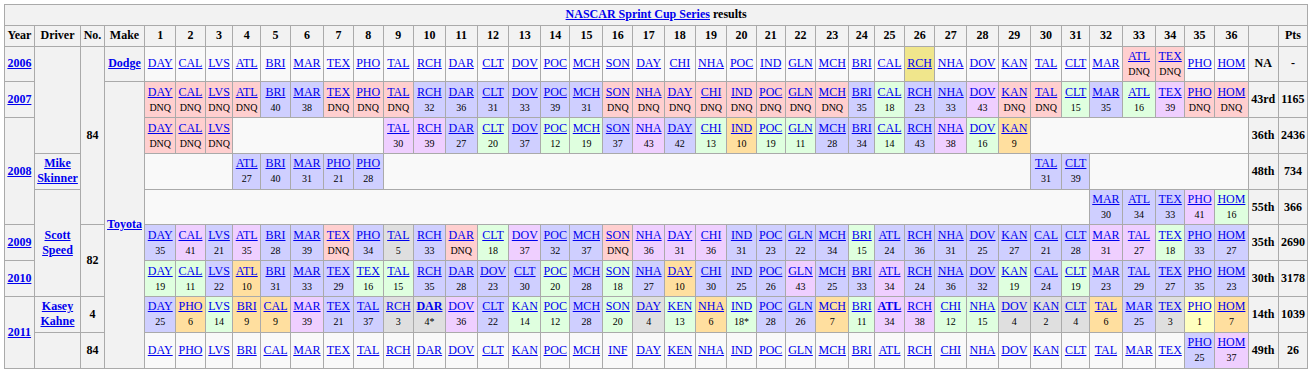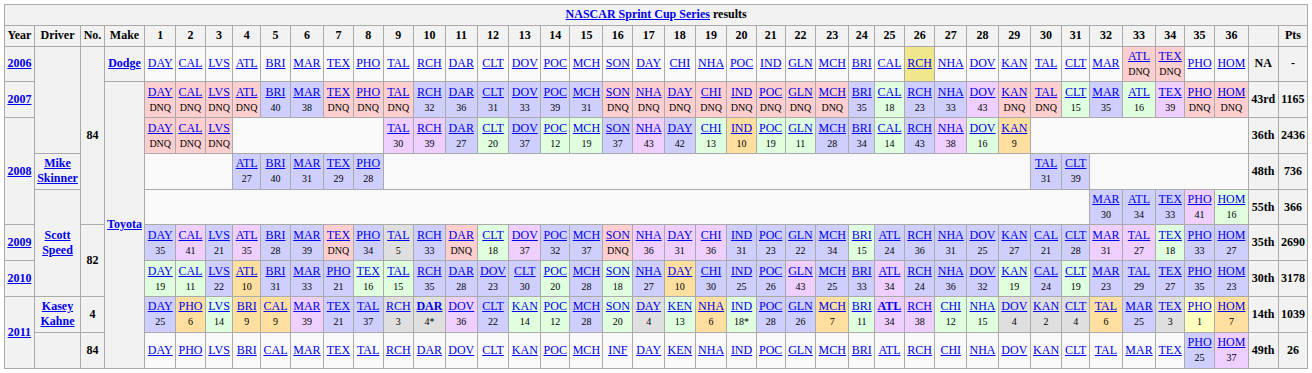 <table class="wikitable" style="text-align:center; font-size:75%">
 <tr>
 <th colspan=45><a href='#'>NASCAR Sprint Cup Series</a> results</th>
 </tr>
 <tr>
 <th>Year</th>
 <th>Driver</th>
 <th>No.</th>
 <th>Make</th>
 <th>1</th>
 <th>2</th>
 <th>3</th>
 <th>4</th>
 <th>5</th>
 <th>6</th>
 <th>7</th>
 <th>8</th>
 <th>9</th>
 <th>10</th>
 <th>11</th>
 <th>12</th>
 <th>13</th>
 <th>14</th>
 <th>15</th>
 <th>16</th>
 <th>17</th>
 <th>18</th>
 <th>19</th>
 <th>20</th>
 <th>21</th>
 <th>22</th>
 <th>23</th>
 <th>24</th>
 <th>25</th>
 <th>26</th>
 <th>27</th>
 <th>28</th>
 <th>29</th>
 <th>30</th>
 <th>31</th>
 <th>32</th>
 <th>33</th>
 <th>34</th>
 <th>35</th>
 <th>36</th>
 <th></th>
 <th>Pts</th>
 </tr>
 <tr>
 <th><a href='#'>2006</a></th>
 <th rowspan=3></th>
 <th rowspan=5>84</th>
 <th><a href='#'>Dodge</a></th>
 <td><a href='#'>DAY</a></td>
 <td><a href='#'>CAL</a></td>
 <td><a href='#'>LVS</a></td>
 <td><a href='#'>ATL</a></td>
 <td><a href='#'>BRI</a></td>
 <td><a href='#'>MAR</a></td>
 <td><a href='#'>TEX</a></td>
 <td><a href='#'>PHO</a></td>
 <td><a href='#'>TAL</a></td>
 <td><a href='#'>RCH</a></td>
 <td><a href='#'>DAR</a></td>
 <td><a href='#'>CLT</a></td>
 <td><a href='#'>DOV</a></td>
 <td><a href='#'>POC</a></td>
 <td><a href='#'>MCH</a></td>
 <td><a href='#'>SON</a></td>
 <td><a href='#'>DAY</a></td>
 <td><a href='#'>CHI</a></td>
 <td><a href='#'>NHA</a></td>
 <td><a href='#'>POC</a></td>
 <td><a href='#'>IND</a></td>
 <td><a href='#'>GLN</a></td>
 <td><a href='#'>MCH</a></td>
 <td><a href='#'>BRI</a></td>
 <td><a href='#'>CAL</a></td>
 <td style="background: khaki;"><a href='#'>RCH</a></td>
 <td><a href='#'>NHA</a></td>
 <td><a href='#'>DOV</a></td>
 <td><a href='#'>KAN</a></td>
 <td><a href='#'>TAL</a></td>
 <td><a href='#'>CLT</a></td>
 <td><a href='#'>MAR</a></td>
 <td style="background:#FFCFCF;"><a href='#'>ATL</a><br><small>DNQ</small></td>
 <td style="background:#FFCFCF;"><a href='#'>TEX</a><br><small>DNQ</small></td>
 <td><a href='#'>PHO</a></td>
 <td><a href='#'>HOM</a></td>
 <th>NA</th>
 <th>-</th>
 </tr>
 <tr>
 <th><a href='#'>2007</a></th>
 <th rowspan=8><a href='#'>Toyota</a></th>
 <td style="background:#FFCFCF;"><a href='#'>DAY</a><br><small>DNQ</small></td>
 <td style="background:#FFCFCF;"><a href='#'>CAL</a><br><small>DNQ</small></td>
 <td style="background:#FFCFCF;"><a href='#'>LVS</a><br><small>DNQ</small></td>
 <td style="background:#FFCFCF;"><a href='#'>ATL</a><br><small>DNQ</small></td>
 <td style="background:#CFCFFF;"><a href='#'>BRI</a><br><small>40</small></td>
 <td style="background:#CFCFFF;"><a href='#'>MAR</a><br><small>38</small></td>
 <td style="background:#FFCFCF;"><a href='#'>TEX</a><br><small>DNQ</small></td>
 <td style="background:#FFCFCF;"><a href='#'>PHO</a><br><small>DNQ</small></td>
 <td style="background:#FFCFCF;"><a href='#'>TAL</a><br><small>DNQ</small></td>
 <td style="background:#CFCFFF;"><a href='#'>RCH</a><br><small>32</small></td>
 <td style="background:#CFCFFF;"><a href='#'>DAR</a><br><small>36</small></td>
 <td style="background:#CFCFFF;"><a href='#'>CLT</a><br><small>31</small></td>
 <td style="background:#CFCFFF;"><a href='#'>DOV</a><br><small>33</small></td>
 <td style="background:#CFCFFF;"><a href='#'>POC</a><br><small>39</small></td>
 <td style="background:#CFCFFF;"><a href='#'>MCH</a><br><small>31</small></td>
 <td style="background:#FFCFCF;"><a href='#'>SON</a><br><small>DNQ</small></td>
 <td style="background:#FFCFCF;"><a href='#'>NHA</a><br><small>DNQ</small></td>
 <td style="background:#FFCFCF;"><a href='#'>DAY</a><br><small>DNQ</small></td>
 <td style="background:#FFCFCF;"><a href='#'>CHI</a><br><small>DNQ</small></td>
 <td style="background:#FFCFCF;"><a href='#'>IND</a><br><small>DNQ</small></td>
 <td style="background:#FFCFCF;"><a href='#'>POC</a><br><small>DNQ</small></td>
 <td style="background:#FFCFCF;"><a href='#'>GLN</a><br><small>DNQ</small></td>
 <td style="background:#FFCFCF;"><a href='#'>MCH</a><br><small>DNQ</small></td>
 <td style="background:#CFCFFF;"><a href='#'>BRI</a><br><small>35</small></td>
 <td style="background:#DFFFDF;"><a href='#'>CAL</a><br><small>18</small></td>
 <td style="background:#CFCFFF;"><a href='#'>RCH</a><br><small>23</small></td>
 <td style="background:#CFCFFF;"><a href='#'>NHA</a><br><small>33</small></td>
 <td style="background:#EFCFFF;"><a href='#'>DOV</a><br><small>43</small></td>
 <td style="background:#FFCFCF;"><a href='#'>KAN</a><br><small>DNQ</small></td>
 <td style="background:#FFCFCF;"><a href='#'>TAL</a><br><small>DNQ</small></td>
 <td style="background:#DFFFDF;"><a href='#'>CLT</a><br><small>15</small></td>
 <td style="background:#CFCFFF;"><a href='#'>MAR</a><br><small>35</small></td>
 <td style="background:#DFFFDF;"><a href='#'>ATL</a><br><small>16</small></td>
 <td style="background:#EFCFFF;"><a href='#'>TEX</a><br><small>39</small></td>
 <td style="background:#FFCFCF;"><a href='#'>PHO</a><br><small>DNQ</small></td>
 <td style="background:#FFCFCF;"><a href='#'>HOM</a><br><small>DNQ</small></td>
 <th>43rd</th>
 <th>1165</th>
 </tr>
 <tr>
 <th rowspan=3><a href='#'>2008</a></th>
 <td style="background:#FFCFCF;"><a href='#'>DAY</a><br><small>DNQ</small></td>
 <td style="background:#FFCFCF;"><a href='#'>CAL</a><br><small>DNQ</small></td>
 <td style="background:#FFCFCF;"><a href='#'>LVS</a><br><small>DNQ</small></td>
 <td colspan=5></td>
 <td style="background:#EFCFFF;"><a href='#'>TAL</a><br><small>30</small></td>
 <td style="background:#EFCFFF;"><a href='#'>RCH</a><br><small>39</small></td>
 <td style="background:#CFCFFF;"><a href='#'>DAR</a><br><small>27</small></td>
 <td style="background:#DFFFDF;"><a href='#'>CLT</a><br><small>20</small></td>
 <td style="background:#CFCFFF;"><a href='#'>DOV</a><br><small>37</small></td>
 <td style="background:#DFFFDF;"><a href='#'>POC</a><br><small>12</small></td>
 <td style="background:#DFFFDF;"><a href='#'>MCH</a><br><small>19</small></td>
 <td style="background:#CFCFFF;"><a href='#'>SON</a><br><small>37</small></td>
 <td style="background:#EFCFFF;"><a href='#'>NHA</a><br><small>43</small></td>
 <td style="background:#CFCFFF;"><a href='#'>DAY</a><br><small>42</small></td>
 <td style="background:#DFFFDF;"><a href='#'>CHI</a><br><small>13</small></td>
 <td style="background:#FFDF9F;"><a href='#'>IND</a><br><small>10</small></td>
 <td style="background:#DFFFDF;"><a href='#'>POC</a><br><small>19</small></td>
 <td style="background:#DFFFDF;"><a href='#'>GLN</a><br><small>11</small></td>
 <td style="background:#CFCFFF;"><a href='#'>MCH</a><br><small>28</small></td>
 <td style="background:#CFCFFF;"><a href='#'>BRI</a><br><small>34</small></td>
 <td style="background:#DFFFDF;"><a href='#'>CAL</a><br><small>14</small></td>
 <td style="background:#CFCFFF;"><a href='#'>RCH</a><br><small>43</small></td>
 <td style="background:#EFCFFF;"><a href='#'>NHA</a><br><small>38</small></td>
 <td style="background:#DFFFDF;"><a href='#'>DOV</a><br><small>16</small></td>
 <td style="background:#FFDF9F;"><a href='#'>KAN</a><br><small>9</small></td>
 <td colspan=7></td>
 <th>36th</th>
 <th>2436</th>
 </tr>
 <tr>
 <th><a href='#'>Mike Skinner</a></th>
 <td colspan=3></td>
 <td style="background:#CFCFFF;"><a href='#'>ATL</a><br><small>27</small></td>
 <td style="background:#CFCFFF;"><a href='#'>BRI</a><br><small>40</small></td>
 <td style="background:#CFCFFF;"><a href='#'>MAR</a><br><small>31</small></td>
-<td style="background:#CFCFFF;"><a href='#'>PHO</a><br><small>21</small></td>
+<td style="background:#CFCFFF;"><a href='#'>TEX</a><br><small>29</small></td>
 <td style="background:#CFCFFF;"><a href='#'>PHO</a><br><small>28</small></td>
 <td colspan=21></td>
 <td style="background:#CFCFFF;"><a href='#'>TAL</a><br><small>31</small></td>
 <td style="background:#CFCFFF;"><a href='#'>CLT</a><br><small>39</small></td>
 <td colspan=5></td>
 <th>48th</th>
-<th>734</th>
+<th>736</th>
 </tr>
 <tr>
 <th rowspan=3><a href='#'>Scott Speed</a></th>
 <td colspan=31></td>
 <td style="background:#CFCFFF;"><a href='#'>MAR</a><br><small>30</small></td>
 <td style="background:#CFCFFF;"><a href='#'>ATL</a><br><small>34</small></td>
 <td style="background:#CFCFFF;"><a href='#'>TEX</a><br><small>33</small></td>
 <td style="background:#EFCFFF;"><a href='#'>PHO</a><br><small>41</small></td>
 <td style="background:#DFFFDF;"><a href='#'>HOM</a><br><small>16</small></td>
 <th>55th</th>
 <th>366</th>
 </tr>
 <tr>
 <th><a href='#'>2009</a></th>
 <th rowspan=2>82</th>
 <td style="background:#CFCFFF;"><a href='#'>DAY</a><br><small>35</small></td>
 <td style="background:#EFCFFF;"><a href='#'>CAL</a><br><small>41</small></td>
 <td style="background:#CFCFFF;"><a href='#'>LVS</a><br><small>21</small></td>
 <td style="background:#EFCFFF;"><a href='#'>ATL</a><br><small>35</small></td>
 <td style="background:#CFCFFF;"><a href='#'>BRI</a><br><small>28</small></td>
 <td style="background:#CFCFFF;"><a href='#'>MAR</a><br><small>39</small></td>
 <td style="background:#FFCFCF;"><a href='#'>TEX</a><br><small>DNQ</small></td>
 <td style="background:#CFCFFF;"><a href='#'>PHO</a><br><small>34</small></td>
 <td style="background:#DFDFDF;"><a href='#'>TAL</a><br><small>5</small></td>
 <td style="background:#CFCFFF;"><a href='#'>RCH</a><br><small>33</small></td>
 <td style="background:#FFCFCF;"><a href='#'>DAR</a><br><small>DNQ</small></td>
 <td style="background:#DFFFDF;"><a href='#'>CLT</a><br><small>18</small></td>
 <td style="background:#EFCFFF;"><a href='#'>DOV</a><br><small>37</small></td>
 <td style="background:#CFCFFF;"><a href='#'>POC</a><br><small>32</small></td>
 <td style="background:#CFCFFF;"><a href='#'>MCH</a><br><small>37</small></td>
 <td style="background:#FFCFCF;"><a href='#'>SON</a><br><small>DNQ</small></td>
 <td style="background:#EFCFFF;"><a href='#'>NHA</a><br><small>36</small></td>
 <td style="background:#EFCFFF;"><a href='#'>DAY</a><br><small>31</small></td>
 <td style="background:#EFCFFF;"><a href='#'>CHI</a><br><small>36</small></td>
 <td style="background:#CFCFFF;"><a href='#'>IND</a><br><small>31</small></td>
 <td style="background:#CFCFFF;"><a href='#'>POC</a><br><small>23</small></td>
 <td style="background:#CFCFFF;"><a href='#'>GLN</a><br><small>22</small></td>
 <td style="background:#CFCFFF;"><a href='#'>MCH</a><br><small>34</small></td>
 <td style="background:#DFFFDF;"><a href='#'>BRI</a><br><small>15</small></td>
 <td style="background:#CFCFFF;"><a href='#'>ATL</a><br><small>24</small></td>
 <td style="background:#CFCFFF;"><a href='#'>RCH</a><br><small>36</small></td>
 <td style="background:#CFCFFF;"><a href='#'>NHA</a><br><small>31</small></td>
 <td style="background:#CFCFFF;"><a href='#'>DOV</a><br><small>25</small></td>
 <td style="background:#CFCFFF;"><a href='#'>KAN</a><br><small>27</small></td>
 <td style="background:#CFCFFF;"><a href='#'>CAL</a><br><small>21</small></td>
 <td style="background:#CFCFFF;"><a href='#'>CLT</a><br><small>28</small></td>
 <td style="background:#EFCFFF;"><a href='#'>MAR</a><br><small>31</small></td>
 <td style="background:#EFCFFF;"><a href='#'>TAL</a><br><small>27</small></td>
 <td style="background:#DFFFDF;"><a href='#'>TEX</a><br><small>18</small></td>
 <td style="background:#CFCFFF;"><a href='#'>PHO</a><br><small>33</small></td>
 <td style="background:#CFCFFF;"><a href='#'>HOM</a><br><small>27</small></td>
 <th>35th</th>
 <th>2690</th>
 </tr>
 <tr>
 <th><a href='#'>2010</a></th>
 <td style="background:#DFFFDF;"><a href='#'>DAY</a><br><small>19</small></td>
 <td style="background:#DFFFDF;"><a href='#'>CAL</a><br><small>11</small></td>
 <td style="background:#CFCFFF;"><a href='#'>LVS</a><br><small>22</small></td>
 <td style="background:#FFDF9F;"><a href='#'>ATL</a><br><small>10</small></td>
 <td style="background:#CFCFFF;"><a href='#'>BRI</a><br><small>31</small></td>
 <td style="background:#CFCFFF;"><a href='#'>MAR</a><br><small>33</small></td>
-<td style="background:#CFCFFF;"><a href='#'>TEX</a><br><small>29</small></td>
+<td style="background:#CFCFFF;"><a href='#'>PHO</a><br><small>21</small></td>
 <td style="background:#DFFFDF;"><a href='#'>TEX</a><br><small>16</small></td>
 <td style="background:#DFFFDF;"><a href='#'>TAL</a><br><small>15</small></td>
 <td style="background:#CFCFFF;"><a href='#'>RCH</a><br><small>35</small></td>
 <td style="background:#CFCFFF;"><a href='#'>DAR</a><br><small>28</small></td>
 <td style="background:#CFCFFF;"><a href='#'>DOV</a><br><small>23</small></td>
 <td style="background:#CFCFFF;"><a href='#'>CLT</a><br><small>30</small></td>
 <td style="background:#DFFFDF;"><a href='#'>POC</a><br><small>20</small></td>
 <td style="background:#CFCFFF;"><a href='#'>MCH</a><br><small>28</small></td>
 <td style="background:#DFFFDF;"><a href='#'>SON</a><br><small>18</small></td>
 <td style="background:#CFCFFF;"><a href='#'>NHA</a><br><small>27</small></td>
 <td style="background:#FFDF9F;"><a href='#'>DAY</a><br><small>10</small></td>
 <td style="background:#CFCFFF;"><a href='#'>CHI</a><br><small>30</small></td>
 <td style="background:#CFCFFF;"><a href='#'>IND</a><br><small>25</small></td>
 <td style="background:#CFCFFF;"><a href='#'>POC</a><br><small>26</small></td>
 <td style="background:#EFCFFF;"><a href='#'>GLN</a><br><small>43</small></td>
 <td style="background:#CFCFFF;"><a href='#'>MCH</a><br><small>25</small></td>
 <td style="background:#CFCFFF;"><a href='#'>BRI</a><br><small>33</small></td>
 <td style="background:#EFCFFF;"><a href='#'>ATL</a><br><small>34</small></td>
 <td style="background:#CFCFFF;"><a href='#'>RCH</a><br><small>24</small></td>
 <td style="background:#CFCFFF;"><a href='#'>NHA</a><br><small>36</small></td>
 <td style="background:#CFCFFF;"><a href='#'>DOV</a><br><small>32</small></td>
 <td style="background:#DFFFDF;"><a href='#'>KAN</a><br><small>19</small></td>
 <td style="background:#CFCFFF;"><a href='#'>CAL</a><br><small>24</small></td>
 <td style="background:#DFFFDF;"><a href='#'>CLT</a><br><small>19</small></td>
 <td style="background:#CFCFFF;"><a href='#'>MAR</a><br><small>23</small></td>
 <td style="background:#CFCFFF;"><a href='#'>TAL</a><br><small>29</small></td>
 <td style="background:#CFCFFF;"><a href='#'>TEX</a><br><small>27</small></td>
 <td style="background:#CFCFFF;"><a href='#'>PHO</a><br><small>35</small></td>
 <td style="background:#CFCFFF;"><a href='#'>HOM</a><br><small>23</small></td>
 <th>30th</th>
 <th>3178</th>
 </tr>
 <tr>
 <th rowspan=2><a href='#'>2011</a></th>
 <th><a href='#'>Kasey Kahne</a></th>
 <th>4</th>
 <td style="background:#CFCFFF;"><a href='#'>DAY</a><br><small>25</small></td>
 <td style="background:#FFDF9F;"><a href='#'>PHO</a><br><small>6</small></td>
 <td style="background:#DFFFDF;"><a href='#'>LVS</a><br><small>14</small></td>
 <td style="background:#FFDF9F;"><a href='#'>BRI</a><br><small>9</small></td>
 <td style="background:#FFDF9F;"><a href='#'>CAL</a><br><small>9</small></td>
 <td style="background:#EFCFFF;"><a href='#'>MAR</a><br><small>39</small></td>
 <td style="background:#CFCFFF;"><a href='#'>TEX</a><br><small>21</small></td>
 <td style="background:#CFCFFF;"><a href='#'>TAL</a><br><small>37</small></td>
 <td style="background:#DFDFDF;"><a href='#'>RCH</a><br><small>3</small></td>
 <td style="background:#DFDFDF;"><strong><a href='#'>DAR</a></strong><br><small>4*</small></td>
 <td style="background:#EFCFFF;"><a href='#'>DOV</a><br><small>36</small></td>
 <td style="background:#CFCFFF;"><a href='#'>CLT</a><br><small>22</small></td>
 <td style="background:#DFFFDF;"><a href='#'>KAN</a><br><small>14</small></td>
 <td style="background:#DFFFDF;"><a href='#'>POC</a><br><small>12</small></td>
 <td style="background:#CFCFFF;"><a href='#'>MCH</a><br><small>28</small></td>
 <td style="background:#DFFFDF;"><a href='#'>SON</a><br><small>20</small></td>
 <td style="background:#DFDFDF;"><a href='#'>DAY</a><br><small>4</small></td>
 <td style="background:#DFFFDF;"><a href='#'>KEN</a><br><small>13</small></td>
 <td style="background:#FFDF9F;"><a href='#'>NHA</a><br><small>6</small></td>
 <td style="background:#DFFFDF;"><a href='#'>IND</a><br><small>18*</small></td>
 <td style="background:#CFCFFF;"><a href='#'>POC</a><br><small>28</small></td>
 <td style="background:#CFCFFF;"><a href='#'>GLN</a><br><small>26</small></td>
 <td style="background:#FFDF9F;"><a href='#'>MCH</a><br><small>7</small></td>
 <td style="background:#DFFFDF;"><a href='#'>BRI</a><br><small>11</small></td>
 <td style="background:#EFCFFF;"><strong><a href='#'>ATL</a></strong><br><small>34</small></td>
 <td style="background:#EFCFFF;"><a href='#'>RCH</a><br><small>38</small></td>
 <td style="background:#DFFFDF;"><a href='#'>CHI</a><br><small>12</small></td>
 <td style="background:#DFFFDF;"><a href='#'>NHA</a><br><small>15</small></td>
 <td style="background:#DFDFDF;"><a href='#'>DOV</a><br><small>4</small></td>
 <td style="background:#DFDFDF;"><a href='#'>KAN</a><br><small>2</small></td>
 <td style="background:#DFDFDF;"><a href='#'>CLT</a><br><small>4</small></td>
 <td style="background:#FFDF9F;"><a href='#'>TAL</a><br><small>6</small></td>
 <td style="background:#CFCFFF;"><a href='#'>MAR</a><br><small>25</small></td>
 <td style="background:#DFDFDF;"><a href='#'>TEX</a><br><small>3</small></td>
 <td style="background:#FFFFBF;"><a href='#'>PHO</a><br><small>1</small></td>
 <td style="background:#FFDF9F;"><a href='#'>HOM</a><br><small>7</small></td>
 <th>14th</th>
 <th>1039</th>
 </tr>
 <tr>
 <th></th>
 <th>84</th>
 <td><a href='#'>DAY</a></td>
 <td><a href='#'>PHO</a></td>
 <td><a href='#'>LVS</a></td>
 <td><a href='#'>BRI</a></td>
 <td><a href='#'>CAL</a></td>
 <td><a href='#'>MAR</a></td>
 <td><a href='#'>TEX</a></td>
 <td><a href='#'>TAL</a></td>
 <td><a href='#'>RCH</a></td>
 <td><a href='#'>DAR</a></td>
 <td><a href='#'>DOV</a></td>
 <td><a href='#'>CLT</a></td>
 <td><a href='#'>KAN</a></td>
 <td><a href='#'>POC</a></td>
 <td><a href='#'>MCH</a></td>
 <td><a href='#'>INF</a></td>
 <td><a href='#'>DAY</a></td>
 <td><a href='#'>KEN</a></td>
 <td><a href='#'>NHA</a></td>
 <td><a href='#'>IND</a></td>
 <td><a href='#'>POC</a></td>
 <td><a href='#'>GLN</a></td>
 <td><a href='#'>MCH</a></td>
 <td><a href='#'>BRI</a></td>
 <td><a href='#'>ATL</a></td>
 <td><a href='#'>RCH</a></td>
 <td><a href='#'>CHI</a></td>
 <td><a href='#'>NHA</a></td>
 <td><a href='#'>DOV</a></td>
 <td><a href='#'>KAN</a></td>
 <td><a href='#'>CLT</a></td>
 <td><a href='#'>TAL</a></td>
 <td><a href='#'>MAR</a></td>
 <td><a href='#'>TEX</a></td>
 <td style="background:#CFCFFF;"><a href='#'>PHO</a><br><small>25</small></td>
 <td style="background:#EFCFFF;"><a href='#'>HOM</a><br><small>37</small></td>
 <th>49th</th>
 <th>26</th>
 </tr>
 </table>
